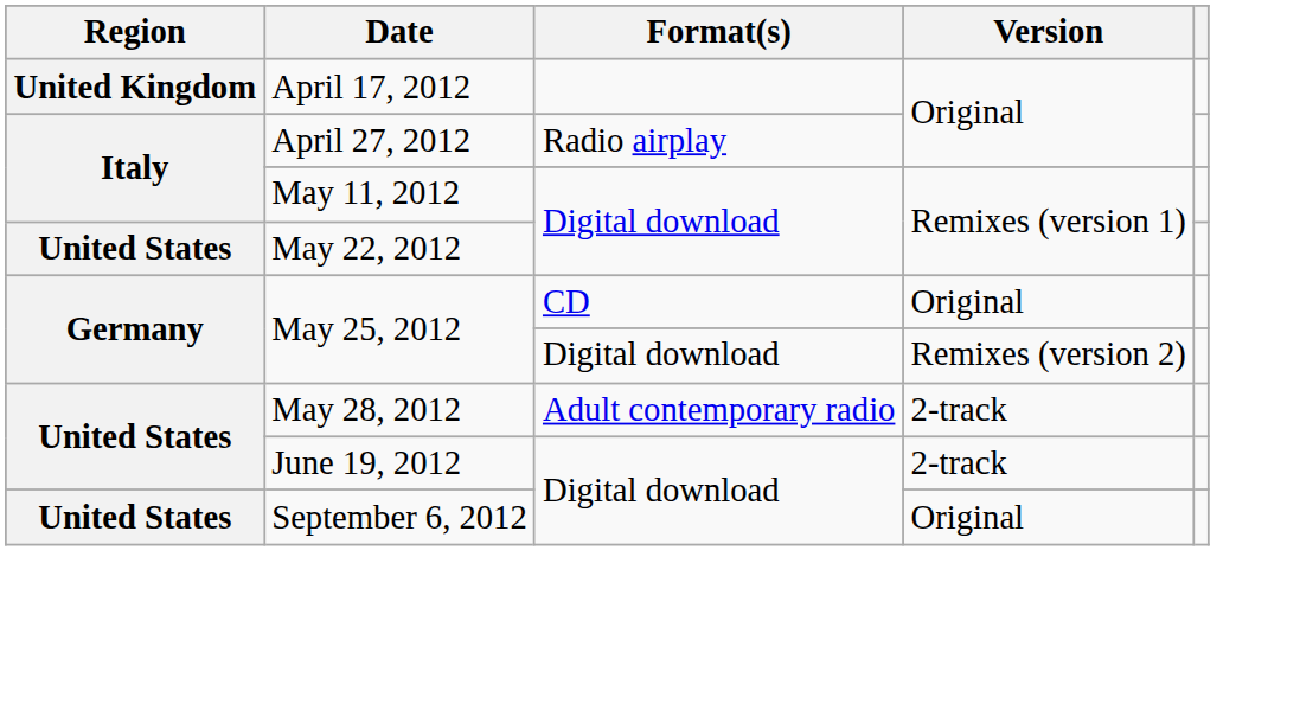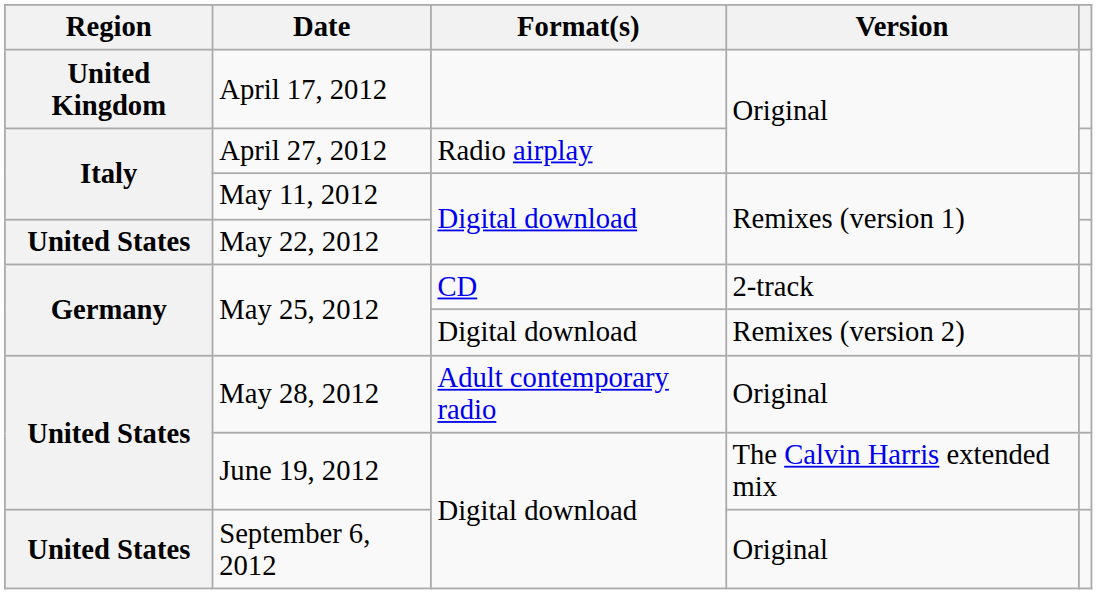 <table class="wikitable plainrowheaders">
 <tr>
 <th scope="col">Region</th>
 <th scope="col">Date</th>
 <th scope="col">Format(s)</th>
 <th scope="col">Version</th>
 <th scope="col"></th>
 </tr>
 <tr>
 <th scope="row">United Kingdom</th>
 <td>April 17, 2012</td>
 <td></td>
 <td rowspan="2">Original</td>
 <td align="center"></td>
 </tr>
 <tr>
 <th rowspan="2" scope="row">Italy</th>
 <td>April 27, 2012</td>
 <td>Radio <a href='#'>airplay</a></td>
 <td align="center"></td>
 </tr>
 <tr>
 <td>May 11, 2012</td>
 <td rowspan="2"><a href='#'>Digital download</a></td>
 <td rowspan="2">Remixes (version 1)</td>
 <td align="center"></td>
 </tr>
 <tr>
 <th scope="row">United States</th>
 <td>May 22, 2012</td>
 <td align="center"></td>
 </tr>
 <tr>
 <th rowspan="2" scope="row">Germany</th>
 <td rowspan="2">May 25, 2012</td>
 <td><a href='#'>CD</a></td>
-<td>Original</td>
+<td>2-track</td>
 <td align="center"></td>
 </tr>
 <tr>
 <td>Digital download</td>
 <td>Remixes (version 2)</td>
 <td align="center"></td>
 </tr>
 <tr>
 <th scope="row" rowspan="2">United States</th>
 <td>May 28, 2012</td>
 <td><a href='#'>Adult contemporary radio</a></td>
-<td>2-track</td>
+<td>Original</td>
 <td align="center"></td>
 </tr>
 <tr>
 <td>June 19, 2012</td>
 <td rowspan="2">Digital download</td>
-<td>2-track</td>
+<td>The <a href='#'>Calvin Harris</a> extended mix</td>
 <td align="center"></td>
 </tr>
 <tr>
 <th scope="row">United States</th>
 <td>September 6, 2012</td>
 <td>Original</td>
 <td align="center"></td>
 </tr>
 </table>
